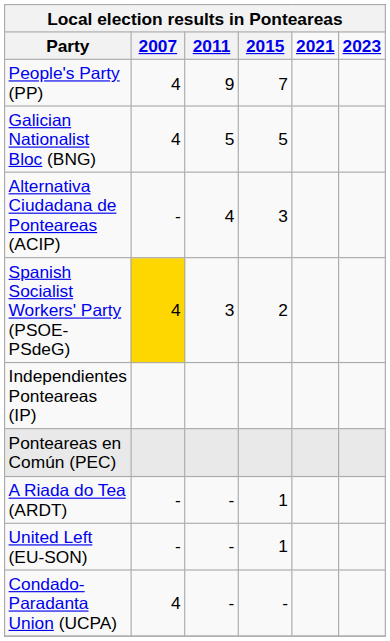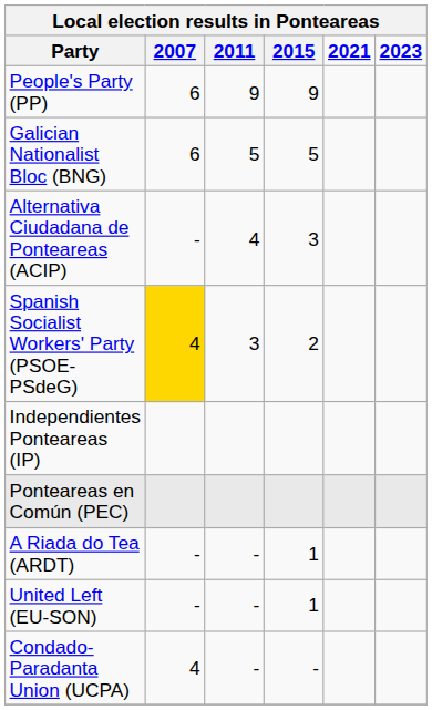 <table class="wikitable" style="font-size: 95%;">
 <tr>
 <th colspan="17">Local election results in Ponteareas</th>
 </tr>
 <tr>
 <th style="width: 80px">Party</th>
 <th style="width: 40px"><a href='#'>2007</a></th>
 <th style="width: 40px"><a href='#'>2011</a></th>
 <th style="width: 40px"><a href='#'>2015</a></th>
 <td><strong><a href='#'>2021</a></strong></td>
 <td><a href='#'><strong>2023</strong></a></td>
 </tr>
 <tr>
 <td><a href='#'>People's Party</a> (PP)</td>
-<td align="right">4</td>
+<td align="right">6</td>
 <td align="right">9</td>
-<td align="right">7</td>
+<td align="right">9</td>
 <td></td>
 <td></td>
 </tr>
 <tr>
 <td><a href='#'>Galician Nationalist Bloc</a> (BNG)</td>
-<td align="right">4</td>
+<td align="right">6</td>
 <td align="right">5</td>
 <td align="right">5</td>
 <td></td>
 <td></td>
 </tr>
 <tr>
 <td><a href='#'>Alternativa Ciudadana de Ponteareas</a> (ACIP)</td>
 <td align="right">-</td>
 <td align="right">4</td>
 <td align="right">3</td>
 <td></td>
 <td></td>
 </tr>
 <tr>
 <td><a href='#'>Spanish Socialist Workers' Party</a> (PSOE-PSdeG)</td>
 <td align="right" style="background: gold;">4</td>
 <td align="right">3</td>
 <td align="right">2</td>
 <td></td>
 <td></td>
 </tr>
 <tr>
 <td>Independientes Ponteareas (IP)</td>
 <td></td>
 <td></td>
 <td></td>
 <td></td>
 <td></td>
 </tr>
 <tr style="background-color:#E9E9E9">
 <td>Ponteareas en Común (PEC)</td>
 <td></td>
 <td></td>
 <td></td>
 <td></td>
 <td></td>
 </tr>
 <tr>
 <td><a href='#'>A Riada do Tea</a> (ARDT)</td>
 <td align="right">-</td>
 <td align="right">-</td>
 <td align="right">1</td>
 <td></td>
 <td></td>
 </tr>
 <tr>
 <td><a href='#'>United Left</a> (EU-SON)</td>
 <td align="right">-</td>
 <td align="right">-</td>
 <td align="right">1</td>
 <td></td>
 <td></td>
 </tr>
 <tr>
 <td><a href='#'>Condado-Paradanta Union</a> (UCPA)</td>
 <td align="right">4</td>
 <td align="right">-</td>
 <td align="right">-</td>
 <td></td>
 <td></td>
 </tr>
 <tr>
 </tr>
 </table>
